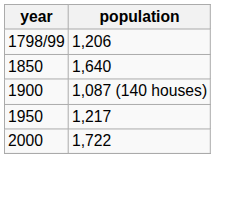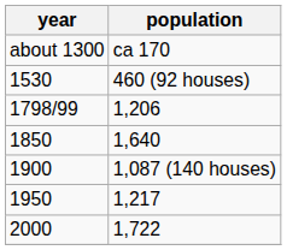 <table class="wikitable">
 <tr>
 <th>year</th>
 <th>population</th>
+</tr>
+<tr>
+<td>about 1300</td>
+<td>ca 170</td>
+</tr>
+<tr>
+<td>1530</td>
+<td>460 (92 houses)</td>
 </tr>
 <tr>
 <td>1798/99</td>
 <td>1,206</td>
 </tr>
 <tr>
 <td>1850</td>
 <td>1,640</td>
 </tr>
 <tr>
 <td>1900</td>
 <td>1,087 (140 houses)</td>
 </tr>
 <tr>
 <td>1950</td>
 <td>1,217</td>
 </tr>
 <tr>
 <td>2000</td>
 <td>1,722</td>
 </tr>
 <tr>
 </tr>
 </table>
